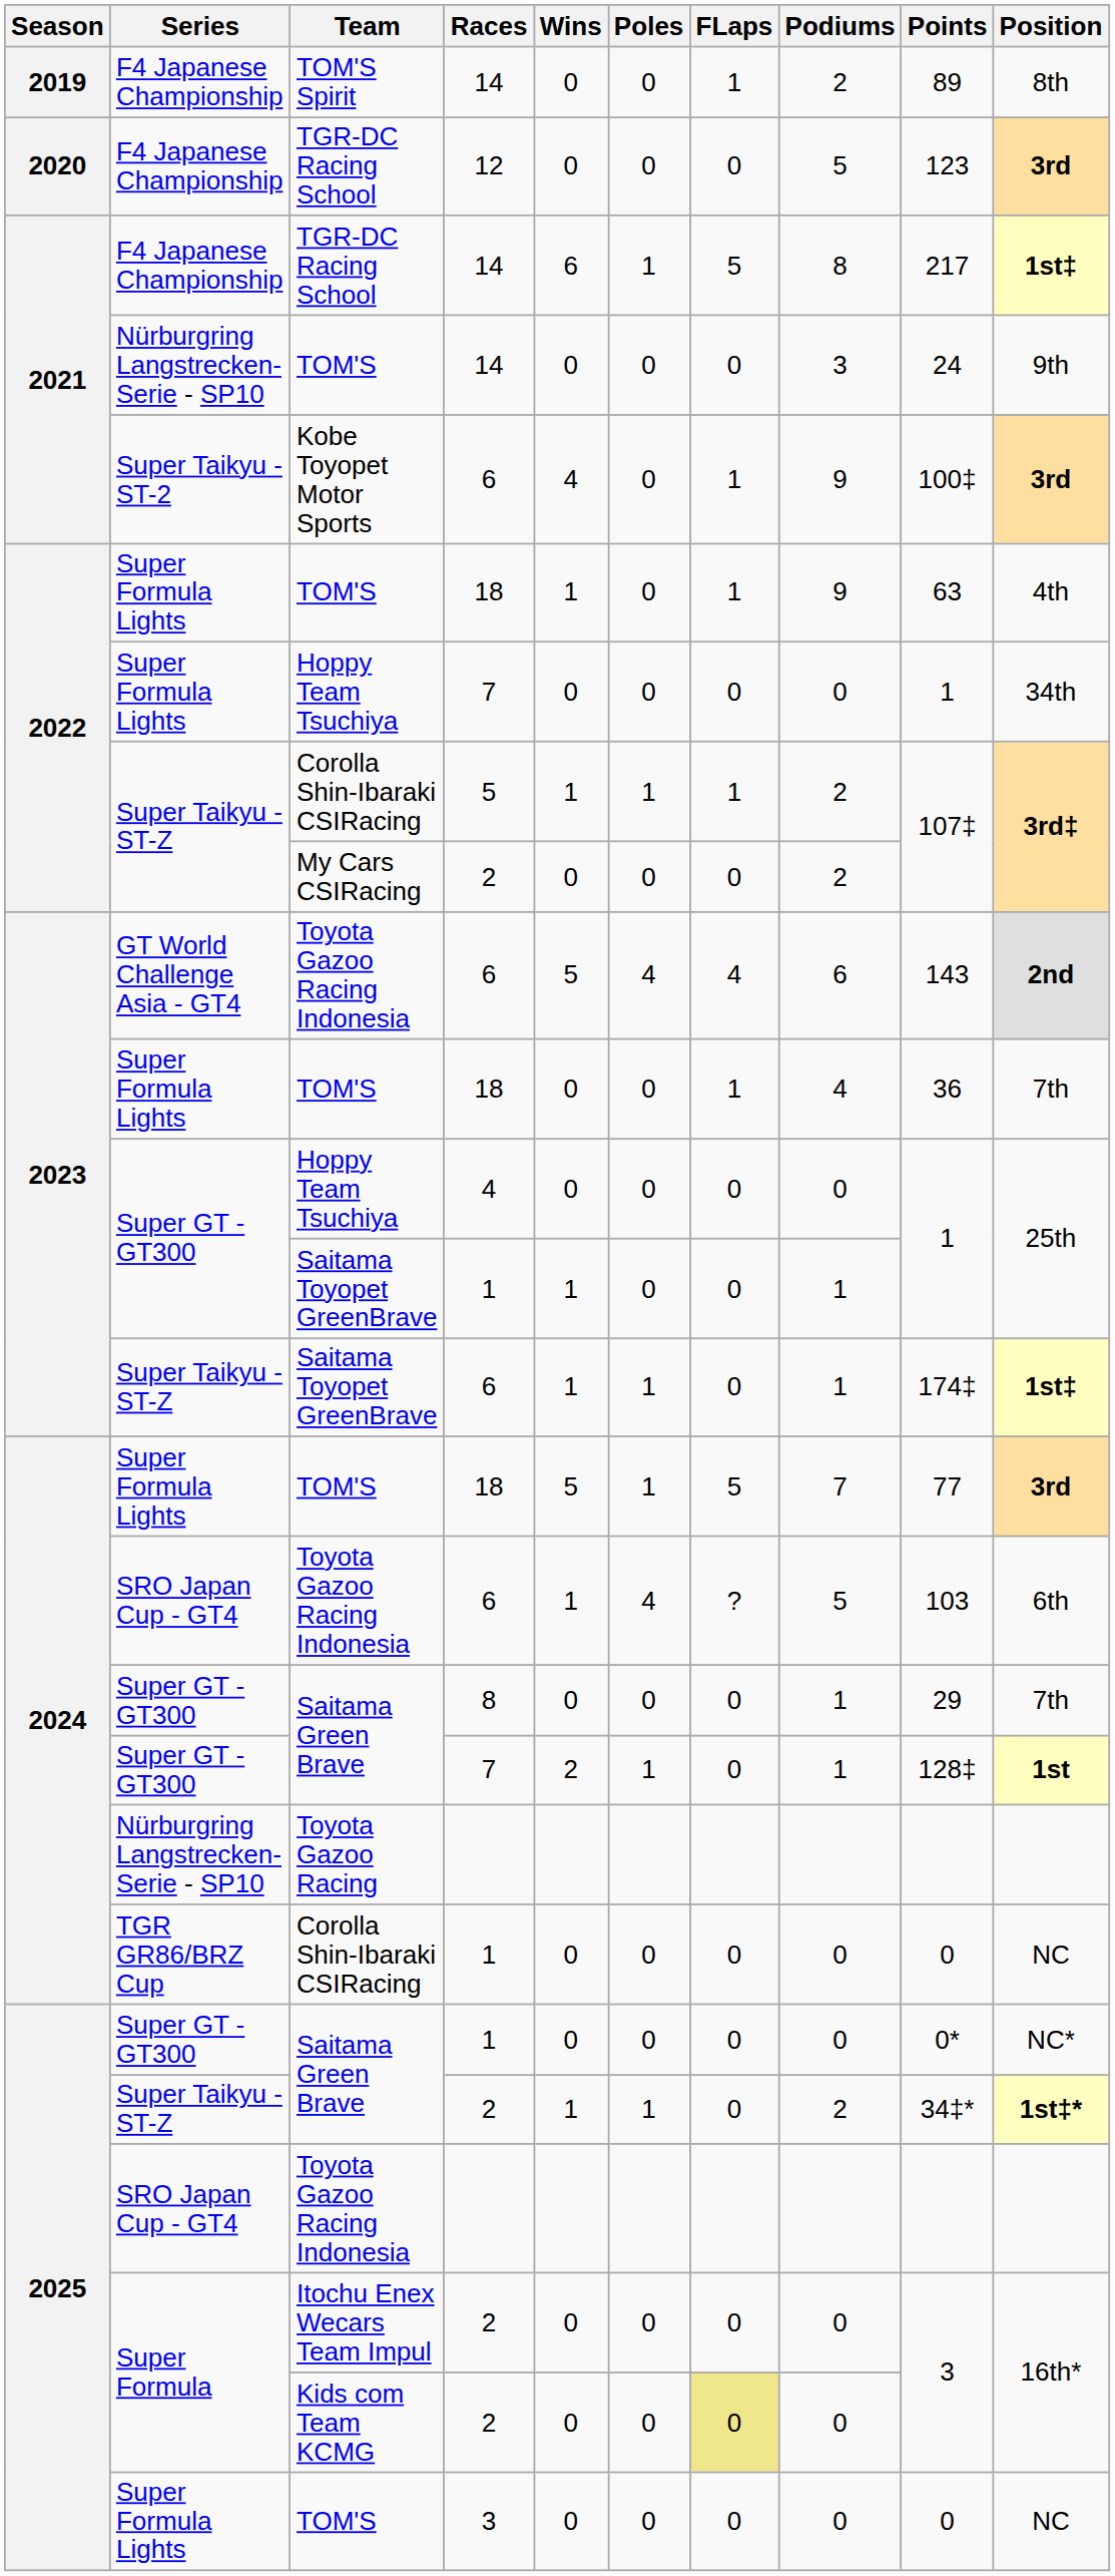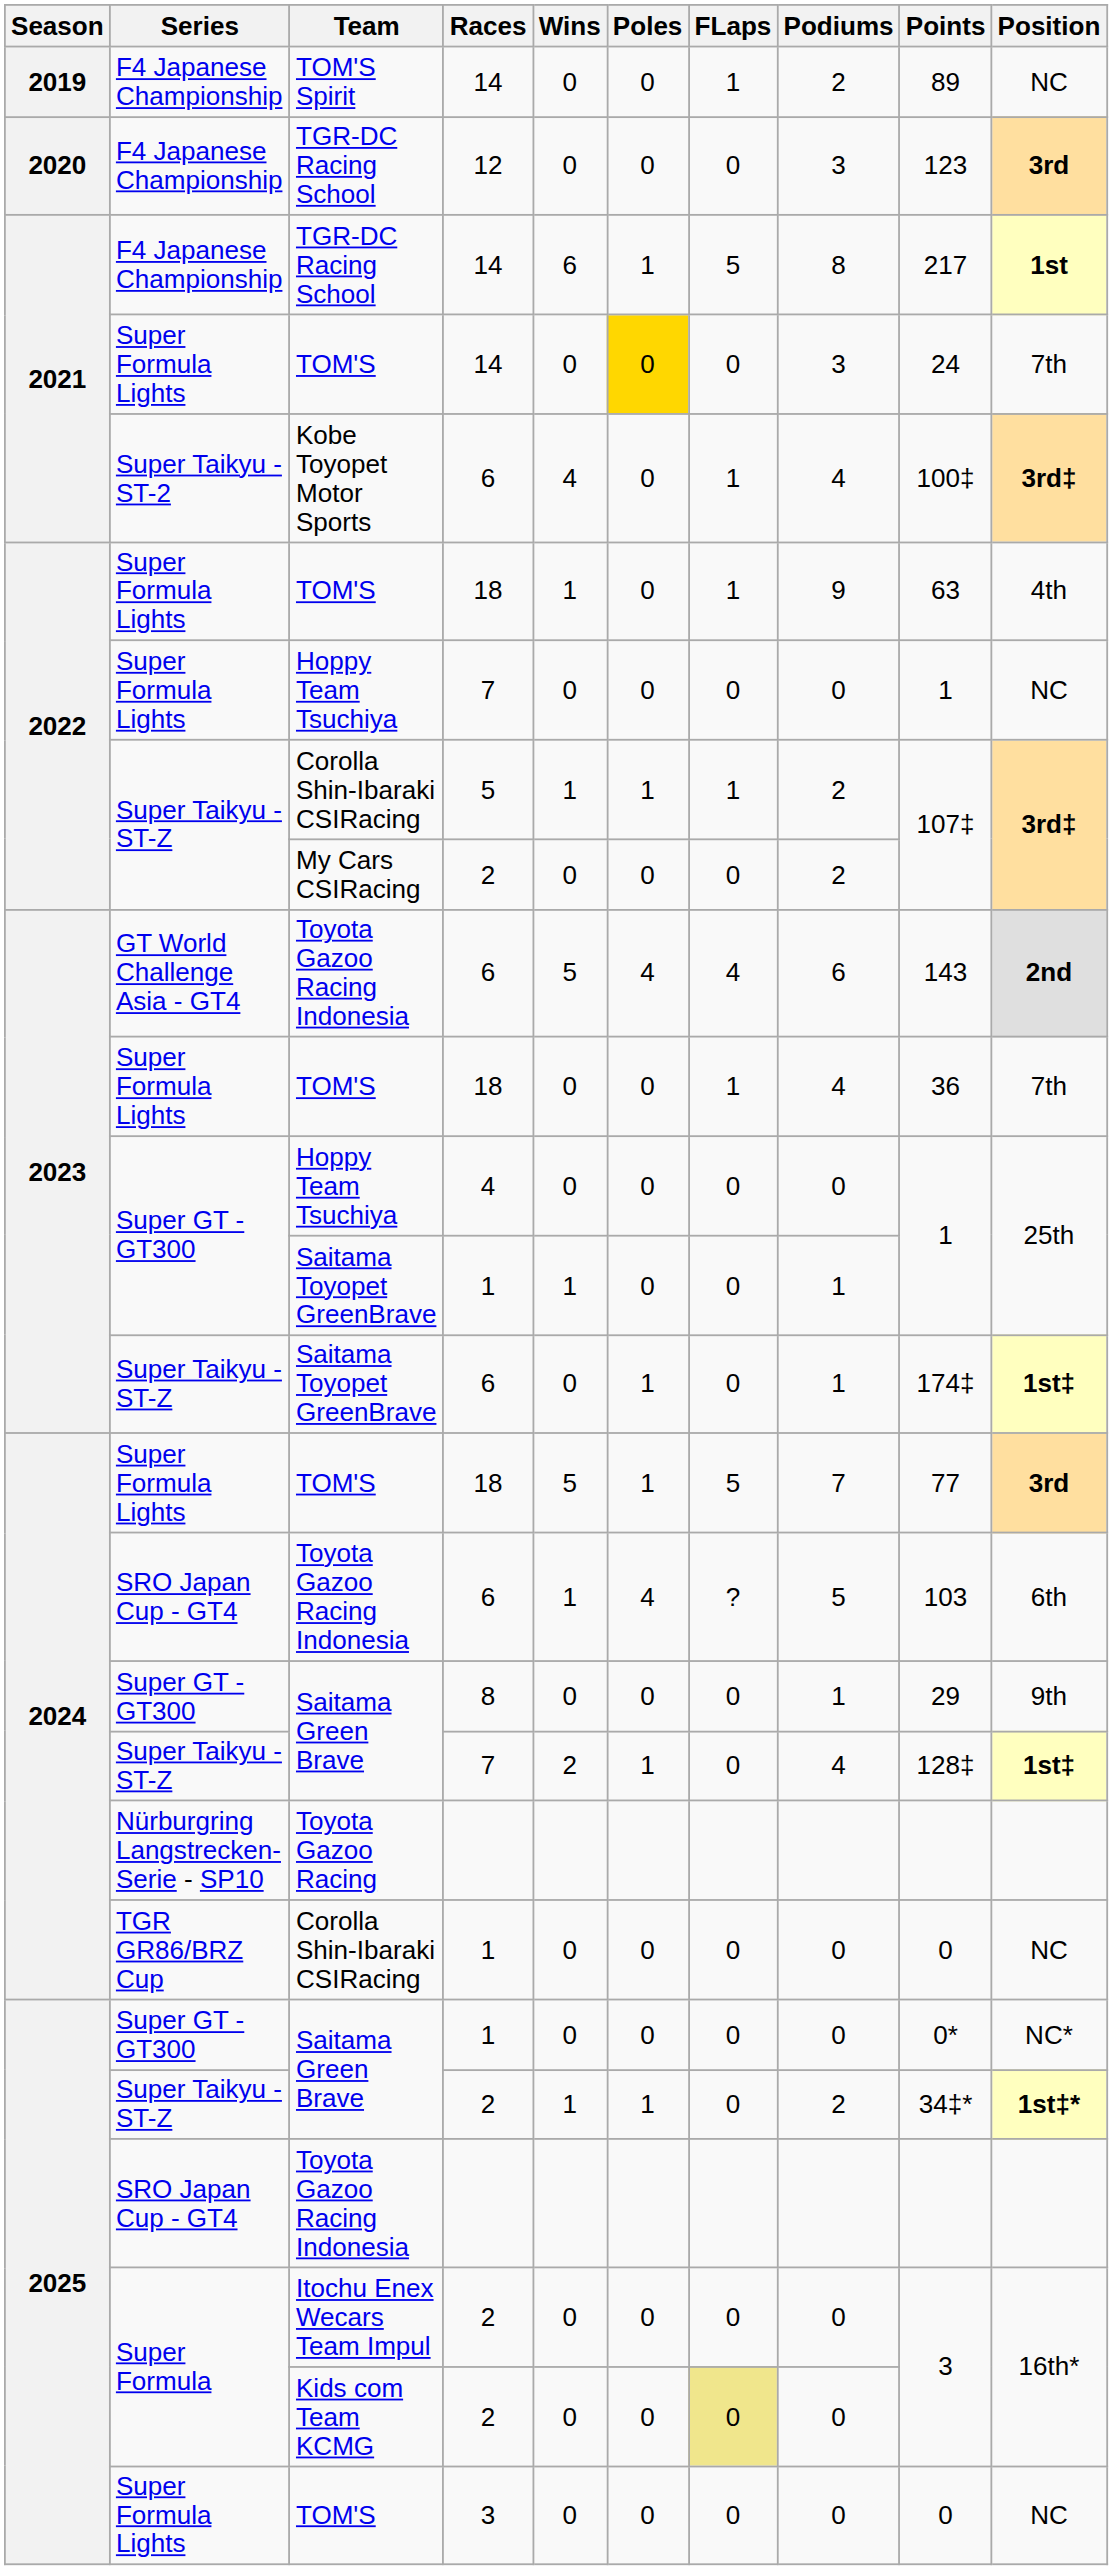 <table class="wikitable" style="font-size: 90%; text-align:center">
 <tr>
 <th>Season</th>
 <th>Series</th>
 <th>Team</th>
 <th>Races</th>
 <th>Wins</th>
 <th>Poles</th>
 <th>FLaps</th>
 <th>Podiums</th>
 <th>Points</th>
 <th>Position</th>
 </tr>
 <tr>
 <th>2019</th>
 <td align=left><a href='#'>F4 Japanese Championship</a></td>
 <td align=left><a href='#'>TOM'S Spirit</a></td>
 <td>14</td>
 <td>0</td>
 <td>0</td>
 <td>1</td>
 <td>2</td>
 <td>89</td>
-<td>8th</td>
+<td>NC</td>
 </tr>
 <tr>
 <th>2020</th>
 <td align=left><a href='#'>F4 Japanese Championship</a></td>
 <td align=left><a href='#'>TGR-DC Racing School</a></td>
 <td>12</td>
 <td>0</td>
 <td>0</td>
 <td>0</td>
-<td>5</td>
+<td>3</td>
 <td>123</td>
 <td style="background:#ffdf9f"><strong>3rd</strong></td>
 </tr>
 <tr>
 <th rowspan="3">2021</th>
 <td align=left><a href='#'>F4 Japanese Championship</a></td>
 <td align=left><a href='#'>TGR-DC Racing School</a></td>
 <td>14</td>
 <td>6</td>
 <td>1</td>
 <td>5</td>
 <td>8</td>
 <td>217</td>
-<td style="background:#ffffbf"><strong>1st‡</strong></td>
+<td style="background:#ffffbf"><strong>1st</strong></td>
 </tr>
 <tr>
-<td align=left><a href='#'>Nürburgring Langstrecken-Serie</a> - <a href='#'>SP10</a></td>
+<td align=left><a href='#'>Super Formula Lights</a></td>
 <td align=left><a href='#'>TOM'S</a></td>
 <td>14</td>
 <td>0</td>
-<td>0</td>
+<td style="background: gold;">0</td>
 <td>0</td>
 <td>3</td>
 <td>24</td>
-<td>9th</td>
+<td>7th</td>
 </tr>
 <tr>
 <td align=left><a href='#'>Super Taikyu - ST-2</a></td>
 <td align=left>Kobe Toyopet Motor Sports</td>
 <td>6</td>
 <td>4</td>
 <td>0</td>
 <td>1</td>
-<td>9</td>
+<td>4</td>
 <td>100‡</td>
-<td style="background:#ffdf9f"><strong>3rd</strong></td>
+<td style="background:#ffdf9f"><strong>3rd‡</strong></td>
 </tr>
 <tr>
 <th rowspan="4">2022</th>
 <td align=left><a href='#'>Super Formula Lights</a></td>
 <td align=left><a href='#'>TOM'S</a></td>
 <td>18</td>
 <td>1</td>
 <td>0</td>
 <td>1</td>
 <td>9</td>
 <td>63</td>
 <td>4th</td>
 </tr>
 <tr>
 <td align=left><a href='#'>Super Formula Lights</a></td>
 <td align=left><a href='#'>Hoppy</a> <a href='#'>Team Tsuchiya</a></td>
 <td>7</td>
 <td>0</td>
 <td>0</td>
 <td>0</td>
 <td>0</td>
 <td>1</td>
-<td>34th</td>
+<td>NC</td>
 </tr>
 <tr>
 <td rowspan="2" align=left><a href='#'>Super Taikyu - ST-Z</a></td>
 <td align=left>Corolla Shin-Ibaraki CSIRacing</td>
 <td>5</td>
 <td>1</td>
 <td>1</td>
 <td>1</td>
 <td>2</td>
 <td rowspan="2">107‡</td>
 <td rowspan="2" style="background:#ffdf9f"><strong>3rd‡</strong></td>
 </tr>
 <tr>
 <td align=left>My Cars CSIRacing</td>
 <td>2</td>
 <td>0</td>
 <td>0</td>
 <td>0</td>
 <td>2</td>
 </tr>
 <tr>
 <th rowspan="5">2023</th>
 <td align=left><a href='#'>GT World Challenge Asia - GT4</a></td>
 <td align=left><a href='#'>Toyota Gazoo Racing Indonesia</a></td>
 <td>6</td>
 <td>5</td>
 <td>4</td>
 <td>4</td>
 <td>6</td>
 <td>143</td>
 <td style="background:#dfdfdf"><strong>2nd</strong></td>
 </tr>
 <tr>
 <td align=left><a href='#'>Super Formula Lights</a></td>
 <td align=left><a href='#'>TOM'S</a></td>
 <td>18</td>
 <td>0</td>
 <td>0</td>
 <td>1</td>
 <td>4</td>
 <td>36</td>
 <td>7th</td>
 </tr>
 <tr>
 <td rowspan="2" align="left"><a href='#'>Super GT - GT300</a></td>
 <td align=left><a href='#'>Hoppy</a> <a href='#'>Team Tsuchiya</a></td>
 <td>4</td>
 <td>0</td>
 <td>0</td>
 <td>0</td>
 <td>0</td>
 <td rowspan="2">1</td>
 <td rowspan="2">25th</td>
 </tr>
 <tr>
 <td align=left><a href='#'>Saitama Toyopet GreenBrave</a></td>
 <td>1</td>
 <td>1</td>
 <td>0</td>
 <td>0</td>
 <td>1</td>
 </tr>
 <tr>
 <td align=left><a href='#'>Super Taikyu - ST-Z</a></td>
 <td align=left><a href='#'>Saitama Toyopet GreenBrave</a></td>
 <td>6</td>
-<td>1</td>
+<td>0</td>
 <td>1</td>
 <td>0</td>
 <td>1</td>
 <td>174‡</td>
 <td style="background:#ffffbf"><strong>1st‡</strong></td>
 </tr>
 <tr>
 <th rowspan="6">2024</th>
 <td align=left><a href='#'>Super Formula Lights</a></td>
 <td align=left><a href='#'>TOM'S</a></td>
 <td>18</td>
 <td>5</td>
 <td>1</td>
 <td>5</td>
 <td>7</td>
 <td>77</td>
 <td style="background:#ffdf9f"><strong>3rd</strong></td>
 </tr>
 <tr>
 <td align=left><a href='#'>SRO Japan Cup - GT4</a></td>
 <td align=left><a href='#'>Toyota Gazoo Racing Indonesia</a></td>
 <td>6</td>
 <td>1</td>
 <td>4</td>
 <td>?</td>
 <td>5</td>
 <td>103</td>
 <td>6th</td>
 </tr>
 <tr>
 <td align=left><a href='#'>Super GT - GT300</a></td>
 <td rowspan="2" align="left"><a href='#'>Saitama Green Brave</a></td>
 <td>8</td>
 <td>0</td>
 <td>0</td>
 <td>0</td>
 <td>1</td>
 <td>29</td>
-<td>7th</td>
+<td>9th</td>
 </tr>
 <tr>
-<td align=left><a href='#'>Super GT - GT300</a></td>
+<td align="left"><a href='#'>Super Taikyu - ST-Z</a></td>
 <td>7</td>
 <td>2</td>
 <td>1</td>
 <td>0</td>
-<td>1</td>
+<td>4</td>
 <td>128‡</td>
-<td style="background:#ffffbf"><strong>1st</strong></td>
+<td style="background:#ffffbf"><strong>1st‡</strong></td>
 </tr>
 <tr>
 <td align=left><a href='#'>Nürburgring Langstrecken-Serie</a> - <a href='#'>SP10</a></td>
 <td align=left><a href='#'>Toyota Gazoo Racing</a></td>
 <td></td>
 <td></td>
 <td></td>
 <td></td>
 <td></td>
 <td></td>
 <td></td>
 </tr>
 <tr>
 <td align=left><a href='#'>TGR GR86/BRZ Cup</a></td>
 <td align=left>Corolla Shin-Ibaraki CSIRacing</td>
 <td>1</td>
 <td>0</td>
 <td>0</td>
 <td>0</td>
 <td>0</td>
 <td>0</td>
 <td>NC</td>
 </tr>
 <tr>
 <th rowspan="6">2025</th>
 <td align=left><a href='#'>Super GT - GT300</a></td>
 <td align=left rowspan=2><a href='#'>Saitama Green Brave</a></td>
 <td>1</td>
 <td>0</td>
 <td>0</td>
 <td>0</td>
 <td>0</td>
 <td>0*</td>
 <td>NC*</td>
 </tr>
 <tr>
 <td align="left"><a href='#'>Super Taikyu - ST-Z</a></td>
 <td>2</td>
 <td>1</td>
 <td>1</td>
 <td>0</td>
 <td>2</td>
 <td>34‡*</td>
 <td style="background:#ffffbf"><strong>1st‡*</strong></td>
 </tr>
 <tr>
 <td align=left><a href='#'>SRO Japan Cup - GT4</a></td>
 <td align=left><a href='#'>Toyota Gazoo Racing Indonesia</a></td>
 <td></td>
 <td></td>
 <td></td>
 <td></td>
 <td></td>
 <td></td>
 <td></td>
 </tr>
 <tr>
 <td align=left rowspan="2"><a href='#'>Super Formula</a></td>
 <td align=left><a href='#'>Itochu Enex Wecars</a> <a href='#'>Team Impul</a></td>
 <td>2</td>
 <td>0</td>
 <td>0</td>
 <td>0</td>
 <td>0</td>
 <td rowspan="2">3</td>
 <td rowspan="2">16th*</td>
 </tr>
 <tr>
 <td align=left><a href='#'>Kids com Team KCMG</a></td>
 <td>2</td>
 <td>0</td>
 <td>0</td>
 <td style="background: khaki;">0</td>
 <td>0</td>
 </tr>
 <tr>
 <td align=left><a href='#'>Super Formula Lights</a></td>
 <td align=left><a href='#'>TOM'S</a></td>
 <td>3</td>
 <td>0</td>
 <td>0</td>
 <td>0</td>
 <td>0</td>
 <td>0</td>
 <td>NC</td>
 </tr>
 </table>
